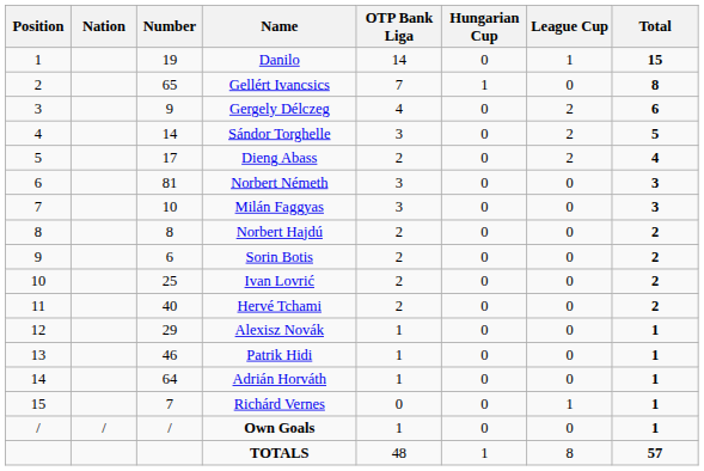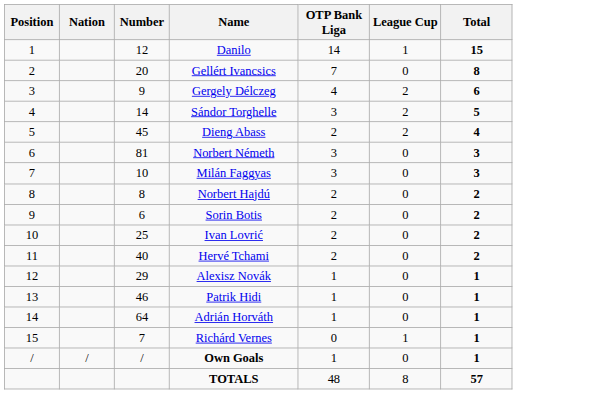 <table class="wikitable" style="font-size: 95%; text-align: center;">
 <tr>
 <th width=60>Position</th>
 <th width=60>Nation</th>
 <th width=60>Number</th>
 <th width=150>Name</th>
 <th width=80>OTP Bank Liga</th>
-<th width=80>Hungarian Cup</th>
 <th width=80>League Cup</th>
 <th width=80>Total</th>
 </tr>
 <tr>
 <td>1</td>
 <td></td>
-<td>19</td>
+<td>12</td>
 <td><a href='#'>Danilo</a></td>
 <td>14</td>
-<td>0</td>
 <td>1</td>
 <td><strong>15</strong></td>
 </tr>
 <tr>
 <td>2</td>
 <td></td>
-<td>65</td>
+<td>20</td>
 <td><a href='#'>Gellért Ivancsics</a></td>
 <td>7</td>
-<td>1</td>
 <td>0</td>
 <td><strong>8</strong></td>
 </tr>
 <tr>
 <td>3</td>
 <td></td>
 <td>9</td>
 <td><a href='#'>Gergely Délczeg</a></td>
 <td>4</td>
-<td>0</td>
 <td>2</td>
 <td><strong>6</strong></td>
 </tr>
 <tr>
 <td>4</td>
 <td></td>
 <td>14</td>
 <td><a href='#'>Sándor Torghelle</a></td>
 <td>3</td>
-<td>0</td>
 <td>2</td>
 <td><strong>5</strong></td>
 </tr>
 <tr>
 <td>5</td>
 <td></td>
-<td>17</td>
+<td>45</td>
 <td><a href='#'>Dieng Abass</a></td>
 <td>2</td>
-<td>0</td>
 <td>2</td>
 <td><strong>4</strong></td>
 </tr>
 <tr>
 <td>6</td>
 <td></td>
 <td>81</td>
 <td><a href='#'>Norbert Németh</a></td>
 <td>3</td>
 <td>0</td>
-<td>0</td>
 <td><strong>3</strong></td>
 </tr>
 <tr>
 <td>7</td>
 <td></td>
 <td>10</td>
 <td><a href='#'>Milán Faggyas</a></td>
 <td>3</td>
-<td>0</td>
 <td>0</td>
 <td><strong>3</strong></td>
 </tr>
 <tr>
 <td>8</td>
 <td></td>
 <td>8</td>
 <td><a href='#'>Norbert Hajdú</a></td>
 <td>2</td>
 <td>0</td>
-<td>0</td>
 <td><strong>2</strong></td>
 </tr>
 <tr>
 <td>9</td>
 <td></td>
 <td>6</td>
 <td><a href='#'>Sorin Botis</a></td>
 <td>2</td>
-<td>0</td>
 <td>0</td>
 <td><strong>2</strong></td>
 </tr>
 <tr>
 <td>10</td>
 <td></td>
 <td>25</td>
 <td><a href='#'>Ivan Lovrić</a></td>
 <td>2</td>
 <td>0</td>
-<td>0</td>
 <td><strong>2</strong></td>
 </tr>
 <tr>
 <td>11</td>
 <td></td>
 <td>40</td>
 <td><a href='#'>Hervé Tchami</a></td>
 <td>2</td>
-<td>0</td>
 <td>0</td>
 <td><strong>2</strong></td>
 </tr>
 <tr>
 <td>12</td>
 <td></td>
 <td>29</td>
 <td><a href='#'>Alexisz Novák</a></td>
 <td>1</td>
 <td>0</td>
-<td>0</td>
 <td><strong>1</strong></td>
 </tr>
 <tr>
 <td>13</td>
 <td></td>
 <td>46</td>
 <td><a href='#'>Patrik Hidi</a></td>
 <td>1</td>
-<td>0</td>
 <td>0</td>
 <td><strong>1</strong></td>
 </tr>
 <tr>
 <td>14</td>
 <td></td>
 <td>64</td>
 <td><a href='#'>Adrián Horváth</a></td>
 <td>1</td>
 <td>0</td>
-<td>0</td>
 <td><strong>1</strong></td>
 </tr>
 <tr>
 <td>15</td>
 <td></td>
 <td>7</td>
 <td><a href='#'>Richárd Vernes</a></td>
-<td>0</td>
 <td>0</td>
 <td>1</td>
 <td><strong>1</strong></td>
 </tr>
 <tr>
 <td>/</td>
 <td>/</td>
 <td>/</td>
 <td><strong>Own Goals</strong></td>
 <td>1</td>
 <td>0</td>
-<td>0</td>
 <td><strong>1</strong></td>
 </tr>
 <tr>
 <td></td>
 <td></td>
 <td></td>
 <td><strong>TOTALS</strong></td>
 <td>48</td>
-<td>1</td>
 <td>8</td>
 <td><strong>57</strong></td>
 </tr>
 </table>
